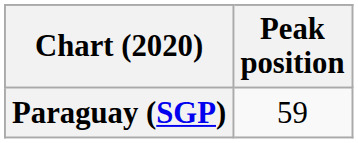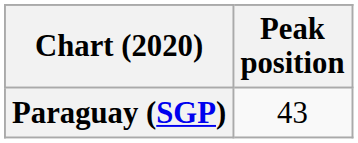 <table class="wikitable plainrowheaders" style="text-align:center">
 <tr>
 <th scope="col">Chart (2020)</th>
 <th scope="col">Peak<br>position</th>
 </tr>
 <tr>
 <th scope="row">Paraguay (<a href='#'>SGP</a>)</th>
-<td>59</td>
+<td>43</td>
 </tr>
 </table>
